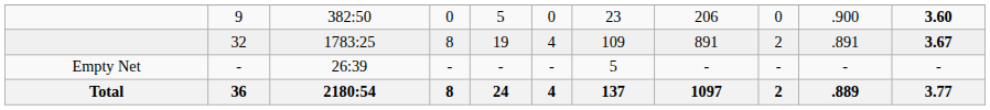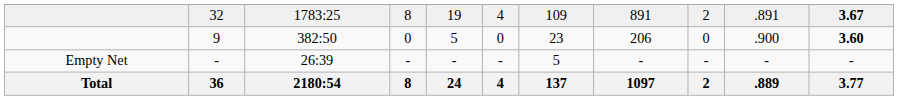 <table class="wikitable sortable" width ="1000">
 <tr align="center">
+</tr>
+<tr align="center" bgcolor="f0f0f0">
+<td></td>
+<td>32</td>
+<td>1783:25</td>
+<td>8</td>
+<td>19</td>
+<td>4</td>
+<td>109</td>
+<td>891</td>
+<td>2</td>
+<td>.891</td>
+<td><strong>3.67</strong></td>
 </tr>
 <tr align="center" bgcolor="">
 <td></td>
 <td>9</td>
 <td>382:50</td>
 <td>0</td>
 <td>5</td>
 <td>0</td>
 <td>23</td>
 <td>206</td>
 <td>0</td>
 <td>.900</td>
 <td><strong>3.60</strong></td>
-</tr>
-<tr align="center" bgcolor="f0f0f0">
-<td></td>
-<td>32</td>
-<td>1783:25</td>
-<td>8</td>
-<td>19</td>
-<td>4</td>
-<td>109</td>
-<td>891</td>
-<td>2</td>
-<td>.891</td>
-<td><strong>3.67</strong></td>
 </tr>
 <tr align="center" bgcolor="">
 <td>Empty Net</td>
 <td>-</td>
 <td>26:39</td>
 <td>-</td>
 <td>-</td>
 <td>-</td>
 <td>5</td>
 <td>-</td>
 <td>-</td>
 <td>-</td>
 <td>-</td>
 </tr>
 <tr>
 <th>Total</th>
 <th>36</th>
 <th>2180:54</th>
 <th>8</th>
 <th>24</th>
 <th>4</th>
 <th>137</th>
 <th>1097</th>
 <th>2</th>
 <th>.889</th>
 <th>3.77</th>
 </tr>
 </table>
